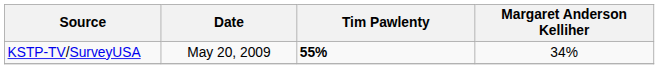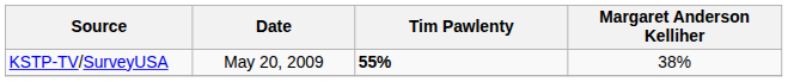 <table class="wikitable collapsible">
 <tr>
 <th width="175px">Source</th>
 <th width="150px" align="center">Date</th>
 <th width="200px" align="center">Tim Pawlenty</th>
 <th width="200px" align="center">Margaret Anderson Kelliher</th>
 </tr>
 <tr>
 <td><a href='#'>KSTP-TV</a>/<a href='#'>SurveyUSA</a></td>
 <td align="center">May 20, 2009</td>
 <td><strong>55%</strong></td>
-<td align="center">34%</td>
+<td align="center">38%</td>
 </tr>
 <tr>
 </tr>
 </table>
